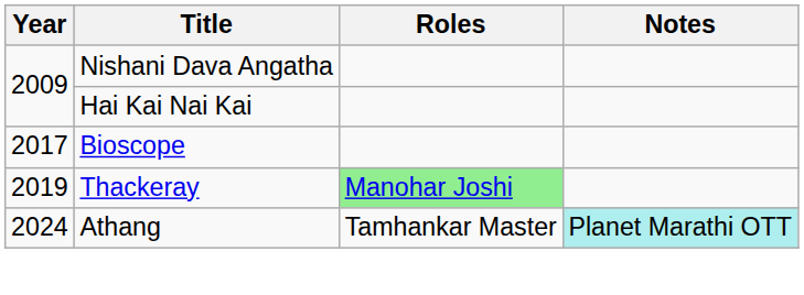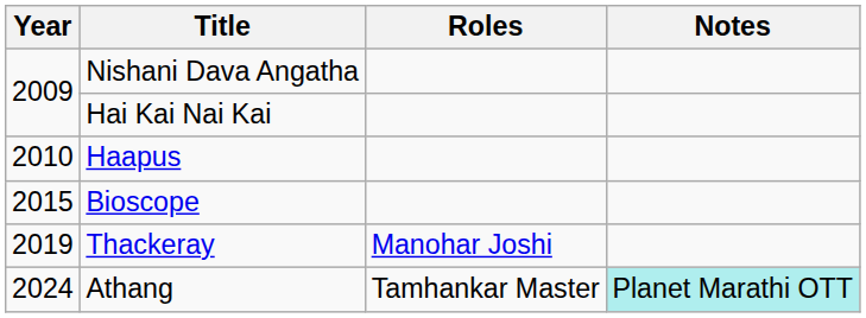 <table class="wikitable sortable">
 <tr>
 <th scope="col">Year</th>
 <th scope="col">Title</th>
 <th>Roles</th>
 <th class="unsortable" scope="col">Notes</th>
 </tr>
 <tr>
 <td rowspan="2">2009</td>
 <td>Nishani Dava Angatha</td>
 <td></td>
 <td></td>
 </tr>
 <tr>
 <td>Hai Kai Nai Kai</td>
 <td></td>
 <td></td>
 </tr>
 <tr>
-<td>2017</td>
+<td>2010</td>
+<td><a href='#'>Haapus</a></td>
+<td></td>
+<td></td>
+</tr>
+<tr>
+<td>2015</td>
 <td><a href='#'>Bioscope</a></td>
 <td></td>
 <td></td>
 </tr>
 <tr>
 <td>2019</td>
 <td><a href='#'>Thackeray</a></td>
-<td style="background: lightgreen;"><a href='#'>Manohar Joshi</a></td>
+<td><a href='#'>Manohar Joshi</a></td>
 <td></td>
 </tr>
 <tr>
 <td>2024</td>
 <td>Athang</td>
 <td>Tamhankar Master</td>
 <td style="background: paleturquoise;">Planet Marathi OTT</td>
 </tr>
 </table>
